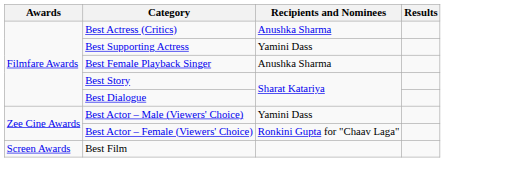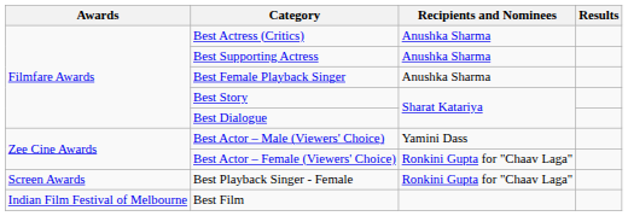 <table class="wikitable plainrowheaders sortable">
 <tr>
 <th>Awards</th>
 <th>Category</th>
 <th>Recipients and Nominees</th>
 <th>Results</th>
 </tr>
 <tr>
 <td rowspan="5"><a href='#'>Filmfare Awards</a></td>
 <td><a href='#'>Best Actress (Critics)</a></td>
 <td><a href='#'>Anushka Sharma</a></td>
 <td></td>
 </tr>
 <tr>
 <td><a href='#'>Best Supporting Actress</a></td>
-<td>Yamini Dass</td>
+<td><a href='#'>Anushka Sharma</a></td>
 <td></td>
 </tr>
 <tr>
 <td><a href='#'>Best Female Playback Singer</a></td>
 <td>Anushka Sharma</td>
 <td></td>
 </tr>
 <tr>
 <td><a href='#'>Best Story</a></td>
 <td rowspan = 2><a href='#'>Sharat Katariya</a></td>
 <td></td>
 </tr>
 <tr>
 <td><a href='#'>Best Dialogue</a></td>
 <td></td>
 </tr>
 <tr>
 <td rowspan="2"><a href='#'>Zee Cine Awards</a></td>
 <td><a href='#'>Best Actor – Male (Viewers' Choice)</a></td>
 <td>Yamini Dass</td>
 <td></td>
 </tr>
 <tr>
 <td><a href='#'>Best Actor – Female (Viewers' Choice)</a></td>
 <td><a href='#'>Ronkini Gupta</a> for "Chaav Laga"</td>
 <td></td>
 </tr>
 <tr>
 <td><a href='#'>Screen Awards</a></td>
+<td>Best Playback Singer - Female</td>
+<td><a href='#'>Ronkini Gupta</a> for "Chaav Laga"</td>
+<td></td>
+</tr>
+<tr>
+<td><a href='#'>Indian Film Festival of Melbourne</a></td>
 <td>Best Film</td>
 <td></td>
 <td></td>
 </tr>
 </table>
